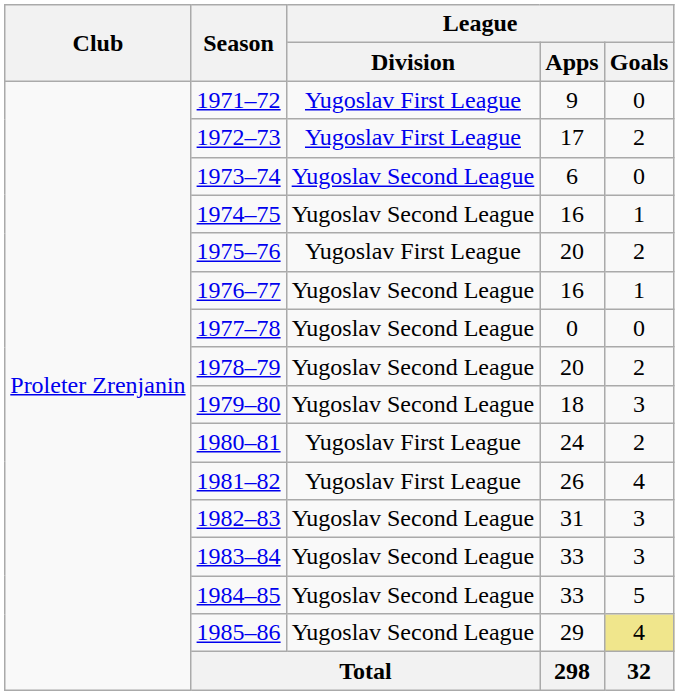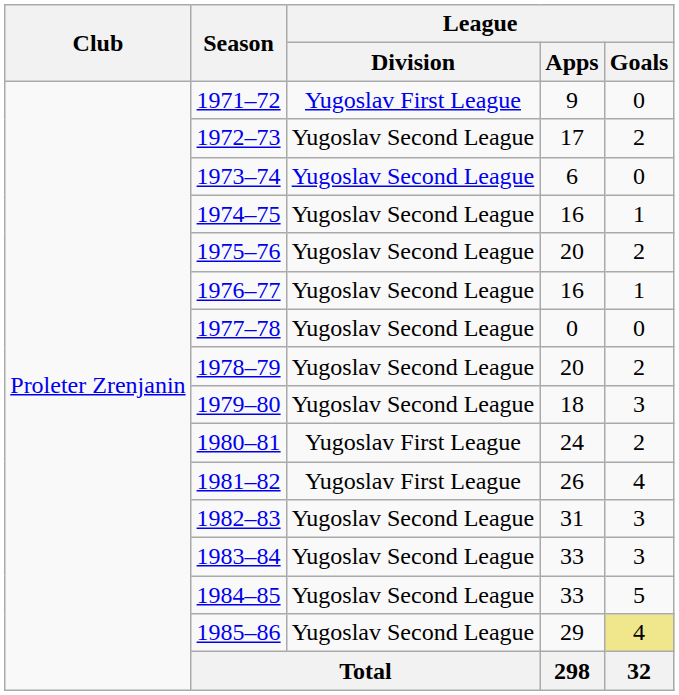 <table class="wikitable" style="text-align:center">
 <tr>
 <th rowspan="2">Club</th>
 <th rowspan="2">Season</th>
 <th colspan="3">League</th>
 </tr>
 <tr>
 <th>Division</th>
 <th>Apps</th>
 <th>Goals</th>
 </tr>
 <tr>
 <td rowspan="16"><a href='#'>Proleter Zrenjanin</a></td>
 <td><a href='#'>1971–72</a></td>
 <td><a href='#'>Yugoslav First League</a></td>
 <td>9</td>
 <td>0</td>
 </tr>
 <tr>
 <td><a href='#'>1972–73</a></td>
-<td><a href='#'>Yugoslav First League</a></td>
+<td>Yugoslav Second League</td>
 <td>17</td>
 <td>2</td>
 </tr>
 <tr>
 <td><a href='#'>1973–74</a></td>
 <td><a href='#'>Yugoslav Second League</a></td>
 <td>6</td>
 <td>0</td>
 </tr>
 <tr>
 <td><a href='#'>1974–75</a></td>
 <td>Yugoslav Second League</td>
 <td>16</td>
 <td>1</td>
 </tr>
 <tr>
 <td><a href='#'>1975–76</a></td>
-<td>Yugoslav First League</td>
+<td>Yugoslav Second League</td>
 <td>20</td>
 <td>2</td>
 </tr>
 <tr>
 <td><a href='#'>1976–77</a></td>
 <td>Yugoslav Second League</td>
 <td>16</td>
 <td>1</td>
 </tr>
 <tr>
 <td><a href='#'>1977–78</a></td>
 <td>Yugoslav Second League</td>
 <td>0</td>
 <td>0</td>
 </tr>
 <tr>
 <td><a href='#'>1978–79</a></td>
 <td>Yugoslav Second League</td>
 <td>20</td>
 <td>2</td>
 </tr>
 <tr>
 <td><a href='#'>1979–80</a></td>
 <td>Yugoslav Second League</td>
 <td>18</td>
 <td>3</td>
 </tr>
 <tr>
 <td><a href='#'>1980–81</a></td>
 <td>Yugoslav First League</td>
 <td>24</td>
 <td>2</td>
 </tr>
 <tr>
 <td><a href='#'>1981–82</a></td>
 <td>Yugoslav First League</td>
 <td>26</td>
 <td>4</td>
 </tr>
 <tr>
 <td><a href='#'>1982–83</a></td>
 <td>Yugoslav Second League</td>
 <td>31</td>
 <td>3</td>
 </tr>
 <tr>
 <td><a href='#'>1983–84</a></td>
 <td>Yugoslav Second League</td>
 <td>33</td>
 <td>3</td>
 </tr>
 <tr>
 <td><a href='#'>1984–85</a></td>
 <td>Yugoslav Second League</td>
 <td>33</td>
 <td>5</td>
 </tr>
 <tr>
 <td><a href='#'>1985–86</a></td>
 <td>Yugoslav Second League</td>
 <td>29</td>
 <td style="background: khaki;">4</td>
 </tr>
 <tr>
 <th colspan="2">Total</th>
 <th>298</th>
 <th>32</th>
 </tr>
 </table>
